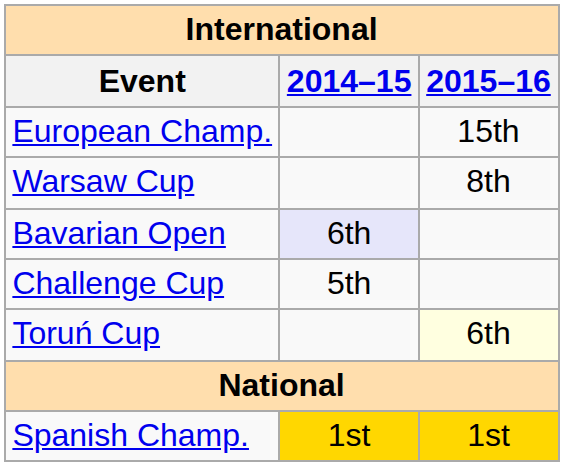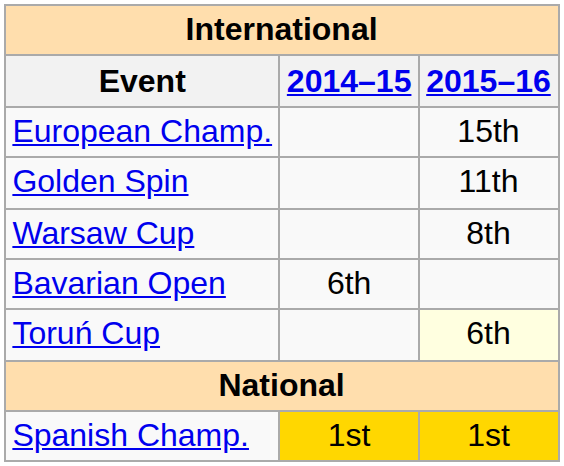 <table class="wikitable" style="text-align:center">
 <tr>
 <th style="background-color: #ffdead; " colspan=3 align=center>International</th>
 </tr>
 <tr>
 <th>Event</th>
 <th><a href='#'>2014–15</a></th>
 <th><a href='#'>2015–16</a></th>
 </tr>
 <tr>
 <td align=left><a href='#'>European Champ.</a></td>
 <td></td>
 <td>15th</td>
 </tr>
 <tr>
+<td align=left> <a href='#'>Golden Spin</a></td>
+<td></td>
+<td>11th</td>
+</tr>
+<tr>
 <td align=left> <a href='#'>Warsaw Cup</a></td>
 <td></td>
 <td>8th</td>
 </tr>
 <tr>
 <td align=left><a href='#'>Bavarian Open</a></td>
-<td style="background: lavender;">6th</td>
-<td></td>
-</tr>
-<tr>
-<td align=left><a href='#'>Challenge Cup</a></td>
-<td>5th</td>
+<td>6th</td>
 <td></td>
 </tr>
 <tr>
 <td align=left><a href='#'>Toruń Cup</a></td>
 <td></td>
 <td style="background: lightyellow;">6th</td>
 </tr>
 <tr>
 <th style="background-color: #ffdead; " colspan=3 align=center>National</th>
 </tr>
 <tr>
 <td align=left><a href='#'>Spanish Champ.</a></td>
 <td bgcolor=gold>1st</td>
 <td bgcolor=gold>1st</td>
 </tr>
 </table>
